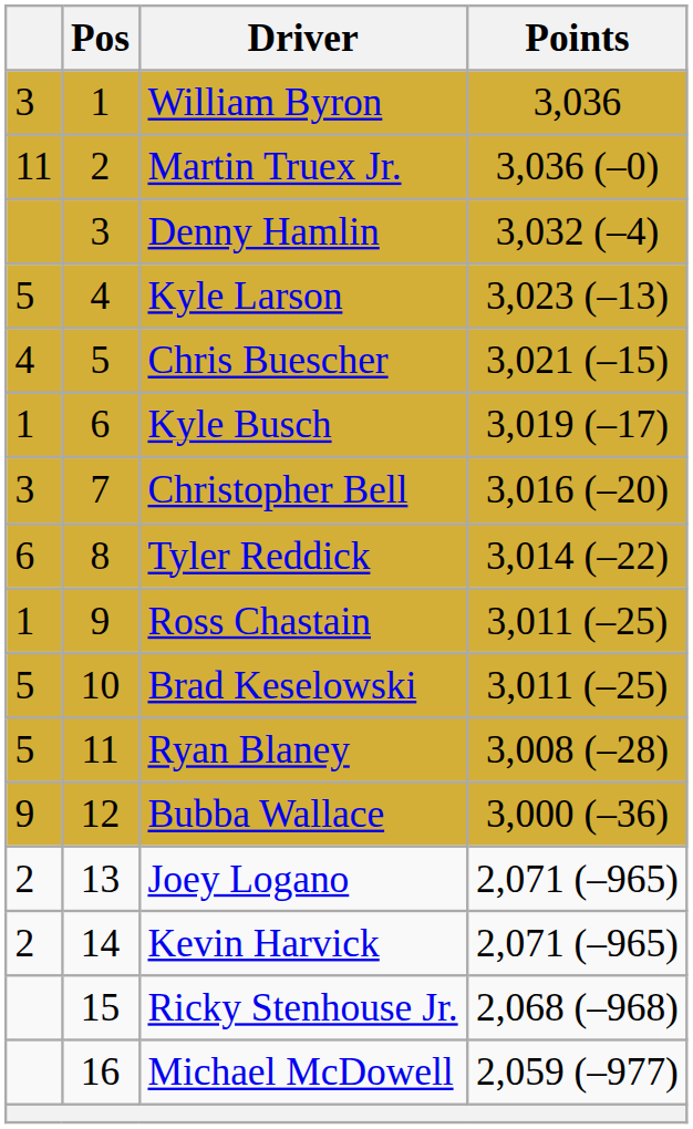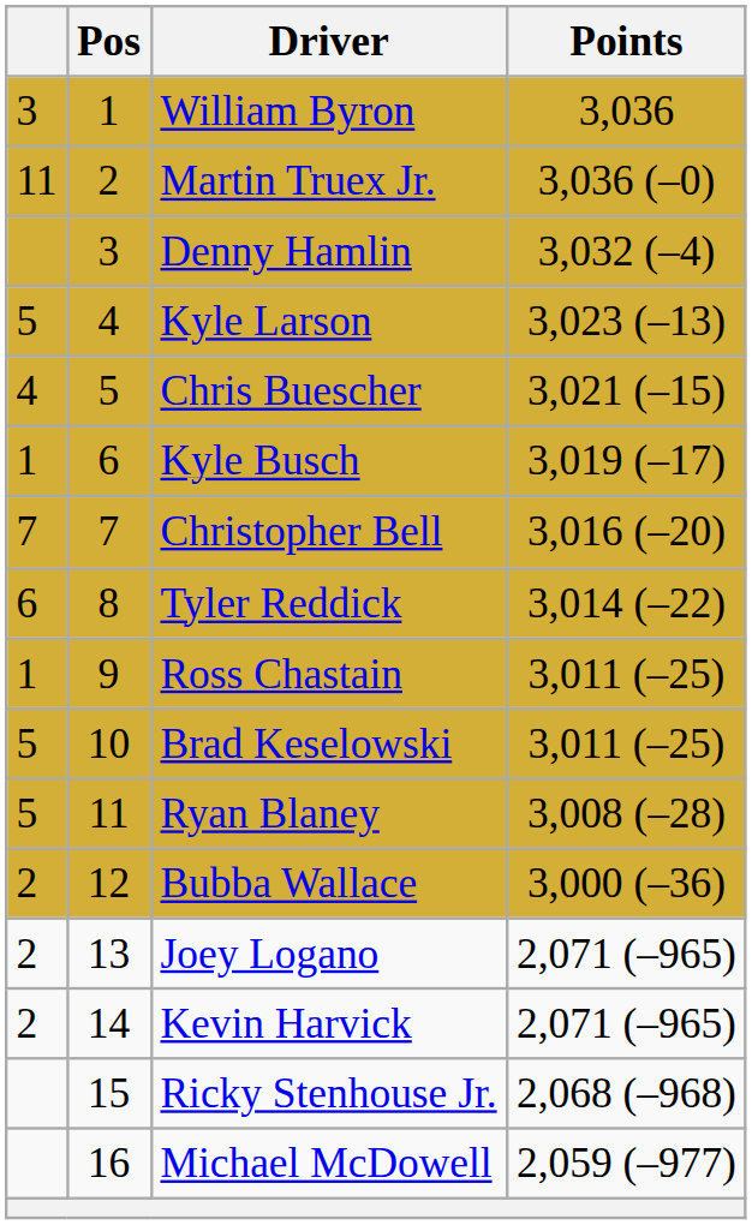 <table class="wikitable" style="font-size: 95%;">
 <tr>
 <th></th>
 <th>Pos</th>
 <th>Driver</th>
 <th>Points</th>
 </tr>
 <tr style="background:#D4AF37;">
 <td align="left"> 3</td>
 <td style="text-align:center;">1</td>
 <td><a href='#'>William Byron</a></td>
 <td style="text-align:center;">3,036</td>
 </tr>
 <tr style="background:#D4AF37;">
 <td align="left"> 11</td>
 <td style="text-align:center;">2</td>
 <td><a href='#'>Martin Truex Jr.</a></td>
 <td style="text-align:center;">3,036 (–0)</td>
 </tr>
 <tr style="background:#D4AF37;">
 <td align="left"></td>
 <td style="text-align:center;">3</td>
 <td><a href='#'>Denny Hamlin</a></td>
 <td style="text-align:center;">3,032 (–4)</td>
 </tr>
 <tr style="background:#D4AF37;">
 <td align="left"> 5</td>
 <td style="text-align:center;">4</td>
 <td><a href='#'>Kyle Larson</a></td>
 <td style="text-align:center;">3,023 (–13)</td>
 </tr>
 <tr style="background:#D4AF37;">
 <td align="left"> 4</td>
 <td style="text-align:center;">5</td>
 <td><a href='#'>Chris Buescher</a></td>
 <td style="text-align:center;">3,021 (–15)</td>
 </tr>
 <tr style="background:#D4AF37;">
 <td align="left"> 1</td>
 <td style="text-align:center;">6</td>
 <td><a href='#'>Kyle Busch</a></td>
 <td style="text-align:center;">3,019 (–17)</td>
 </tr>
 <tr style="background:#D4AF37;">
-<td align="left"> 3</td>
+<td align="left"> 7</td>
 <td style="text-align:center;">7</td>
 <td><a href='#'>Christopher Bell</a></td>
 <td style="text-align:center;">3,016 (–20)</td>
 </tr>
 <tr style="background:#D4AF37;">
 <td align="left"> 6</td>
 <td style="text-align:center;">8</td>
 <td><a href='#'>Tyler Reddick</a></td>
 <td style="text-align:center;">3,014 (–22)</td>
 </tr>
 <tr style="background:#D4AF37;">
 <td align="left"> 1</td>
 <td style="text-align:center;">9</td>
 <td><a href='#'>Ross Chastain</a></td>
 <td style="text-align:center;">3,011 (–25)</td>
 </tr>
 <tr style="background:#D4AF37;">
 <td align="left"> 5</td>
 <td style="text-align:center;">10</td>
 <td><a href='#'>Brad Keselowski</a></td>
 <td style="text-align:center;">3,011 (–25)</td>
 </tr>
 <tr style="background:#D4AF37;">
 <td align="left"> 5</td>
 <td style="text-align:center;">11</td>
 <td><a href='#'>Ryan Blaney</a></td>
 <td style="text-align:center;">3,008 (–28)</td>
 </tr>
 <tr style="background:#D4AF37;">
-<td align="left"> 9</td>
+<td align="left"> 2</td>
 <td style="text-align:center;">12</td>
 <td><a href='#'>Bubba Wallace</a></td>
 <td style="text-align:center;">3,000 (–36)</td>
 </tr>
 <tr>
 <td align="left"> 2</td>
 <td style="text-align:center;">13</td>
 <td><a href='#'>Joey Logano</a></td>
 <td style="text-align:center;">2,071 (–965)</td>
 </tr>
 <tr>
 <td align="left"> 2</td>
 <td style="text-align:center;">14</td>
 <td><a href='#'>Kevin Harvick</a></td>
 <td style="text-align:center;">2,071 (–965)</td>
 </tr>
 <tr>
 <td align="left"></td>
 <td style="text-align:center;">15</td>
 <td><a href='#'>Ricky Stenhouse Jr.</a></td>
 <td style="text-align:center;">2,068 (–968)</td>
 </tr>
 <tr>
 <td align="left"></td>
 <td style="text-align:center;">16</td>
 <td><a href='#'>Michael McDowell</a></td>
 <td style="text-align:center;">2,059 (–977)</td>
 </tr>
 <tr class="sortbottom">
 <th colspan="9"></th>
 </tr>
 </table>
